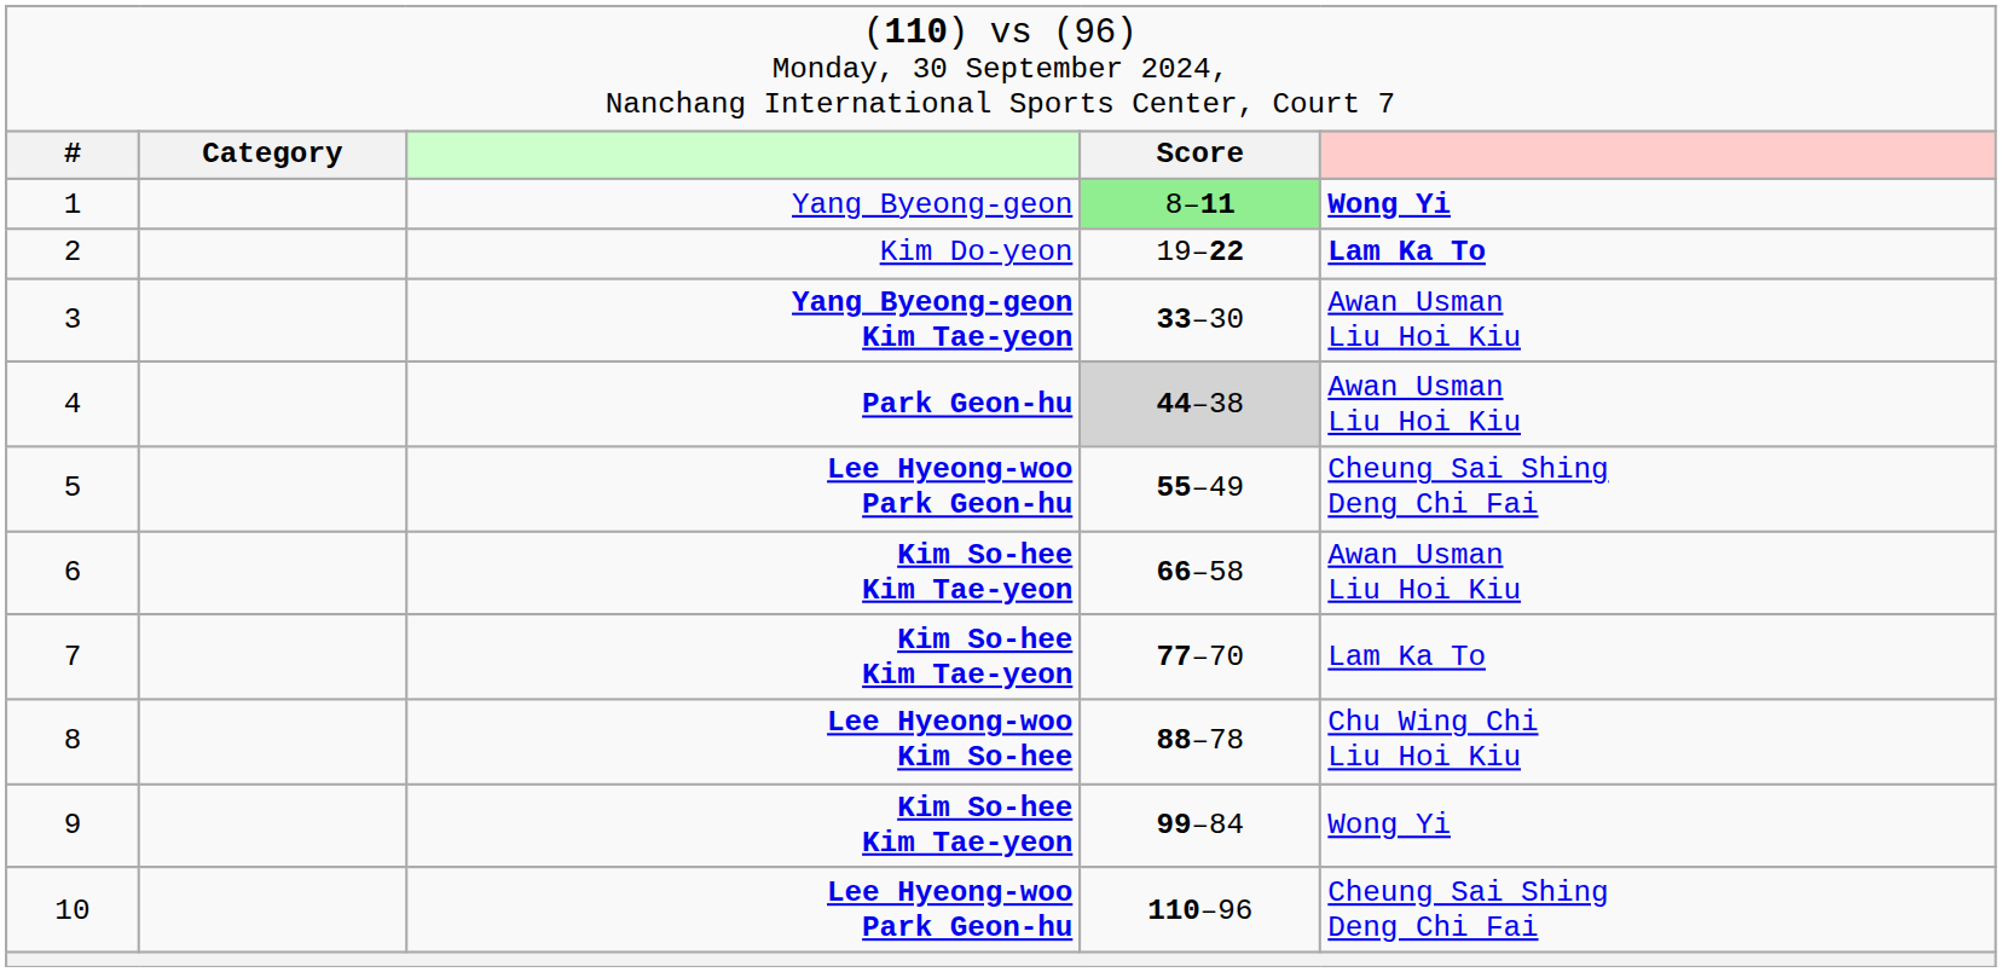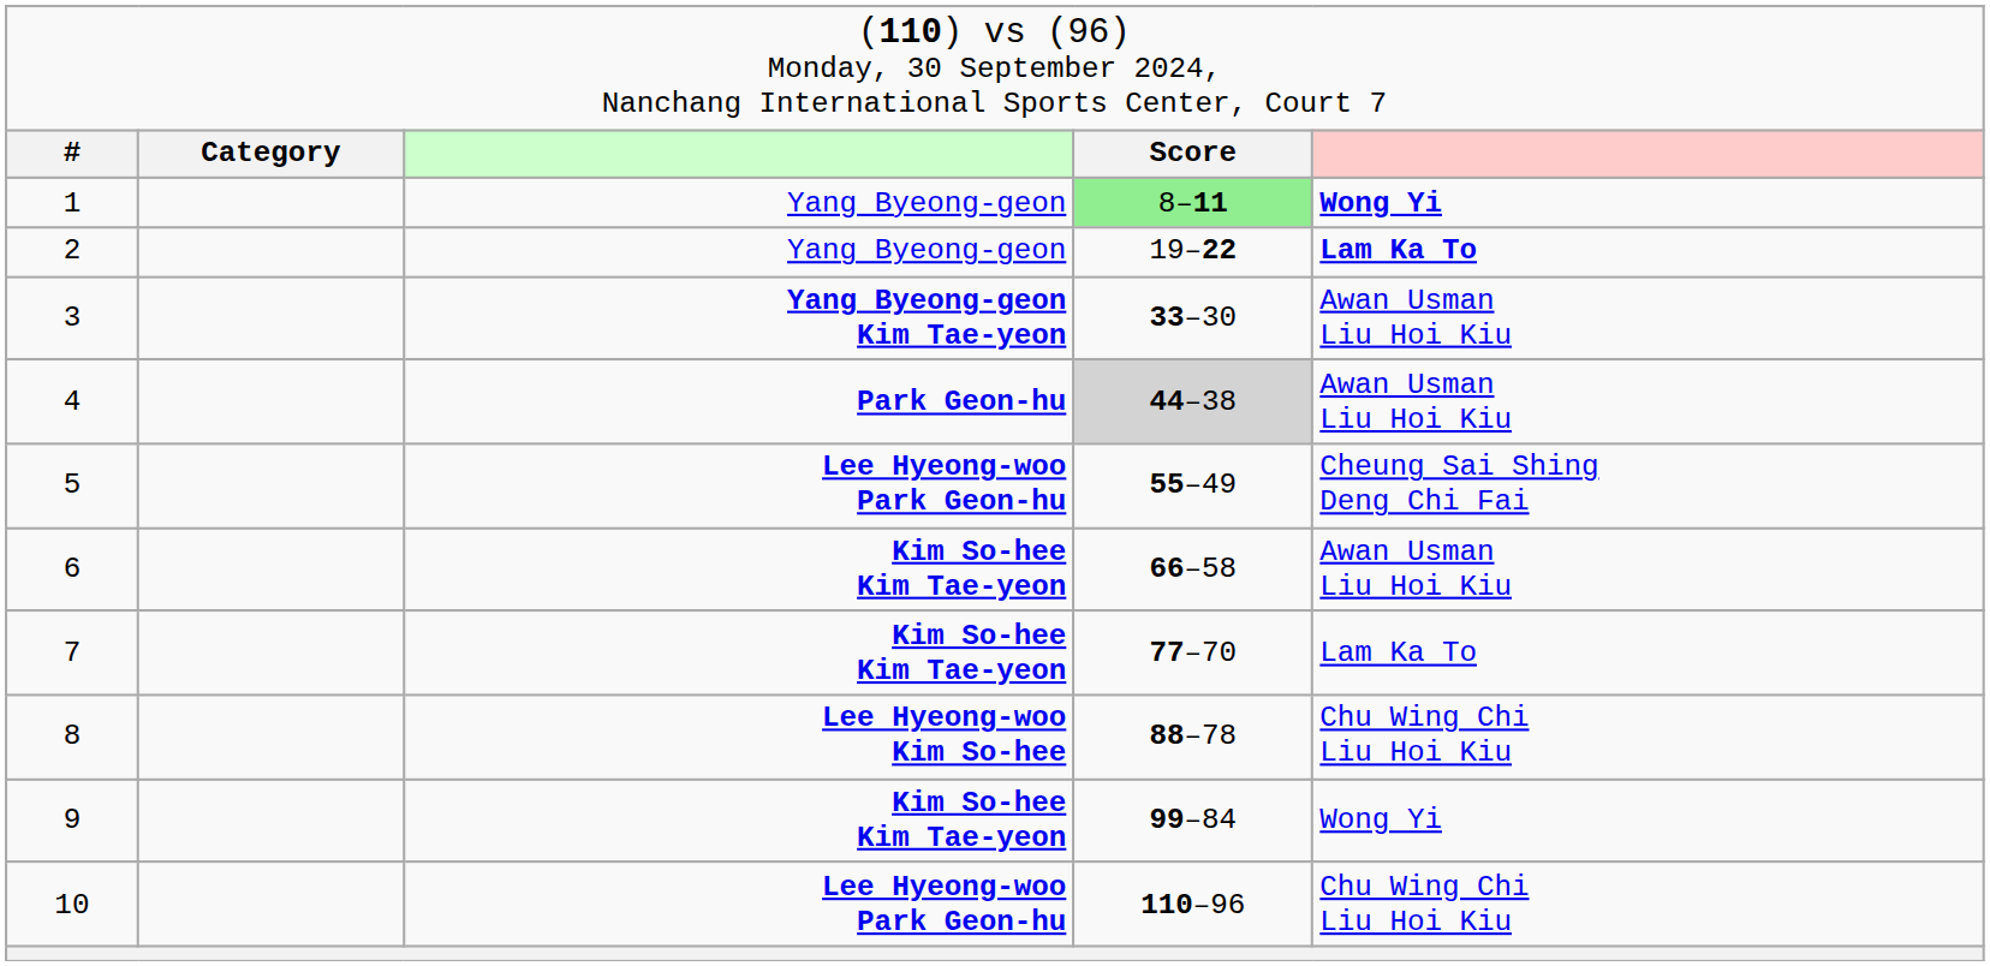 <table class="wikitable mw-collapsible mw-collapsed" style="font-size:90%; text-align:center" width="90%">
 <tr>
 <td colspan="5"><big>(<strong>110</strong>) <strong></strong> vs  (96)</big><br>Monday, 30 September 2024, <br>Nanchang International Sports Center, Court 7</td>
 </tr>
 <tr>
 <th width="25">#</th>
 <th width="50">Category</th>
 <th style="background-color:#CCFFCC" width="150"></th>
 <th width="50">Score<br></th>
 <th style="background-color:#FFCCCC" width="150" width="150"></th>
 </tr>
 <tr>
 <td>1</td>
 <td></td>
 <td align="right"><a href='#'>Yang Byeong-geon</a> </td>
 <td style="background: lightgreen;">8–<strong>11</strong><br></td>
 <td align="left"><strong> <a href='#'>Wong Yi</a></strong></td>
 </tr>
 <tr>
 <td>2</td>
 <td></td>
-<td align="right"><a href='#'>Kim Do-yeon</a> </td>
+<td align="right"><a href='#'>Yang Byeong-geon</a> </td>
 <td>19–<strong>22</strong><br></td>
 <td align="left"><strong> <a href='#'>Lam Ka To</a></strong></td>
 </tr>
 <tr>
 <td>3</td>
 <td></td>
 <td align="right"><strong><a href='#'>Yang Byeong-geon</a> <br><a href='#'>Kim Tae-yeon</a> </strong></td>
 <td><strong>33</strong>–30<br></td>
 <td align="left"> <a href='#'>Awan Usman</a><br> <a href='#'>Liu Hoi Kiu</a></td>
 </tr>
 <tr>
 <td>4</td>
 <td></td>
 <td align="right"><strong><a href='#'>Park Geon-hu</a> </strong></td>
 <td style="background: lightgrey;"><strong>44</strong>–38<br></td>
 <td align="left"> <a href='#'>Awan Usman</a><br> <a href='#'>Liu Hoi Kiu</a></td>
 </tr>
 <tr>
 <td>5</td>
 <td></td>
 <td align="right"><strong><a href='#'>Lee Hyeong-woo</a> <br><a href='#'>Park Geon-hu</a> </strong></td>
 <td><strong>55</strong>–49<br></td>
 <td align="left"> <a href='#'>Cheung Sai Shing</a><br> <a href='#'>Deng Chi Fai</a></td>
 </tr>
 <tr>
 <td>6</td>
 <td></td>
 <td align="right"><strong><a href='#'>Kim So-hee</a> <br><a href='#'>Kim Tae-yeon</a> </strong></td>
 <td><strong>66</strong>–58<br></td>
 <td align="left"> <a href='#'>Awan Usman</a><br> <a href='#'>Liu Hoi Kiu</a></td>
 </tr>
 <tr>
 <td>7</td>
 <td></td>
 <td align="right"><strong><a href='#'>Kim So-hee</a> <br><a href='#'>Kim Tae-yeon</a> </strong></td>
 <td><strong>77</strong>–70<br></td>
 <td align="left"> <a href='#'>Lam Ka To</a></td>
 </tr>
 <tr>
 <td>8</td>
 <td></td>
 <td align="right"><strong><a href='#'>Lee Hyeong-woo</a> <br><a href='#'>Kim So-hee</a> </strong></td>
 <td><strong>88</strong>–78<br></td>
 <td align="left"> <a href='#'>Chu Wing Chi</a><br> <a href='#'>Liu Hoi Kiu</a></td>
 </tr>
 <tr>
 <td>9</td>
 <td></td>
 <td align="right"><strong><a href='#'>Kim So-hee</a> <br><a href='#'>Kim Tae-yeon</a> </strong></td>
 <td><strong>99</strong>–84<br></td>
 <td align="left"> <a href='#'>Wong Yi</a></td>
 </tr>
 <tr>
 <td>10</td>
 <td></td>
 <td align="right"><strong><a href='#'>Lee Hyeong-woo</a> <br><a href='#'>Park Geon-hu</a> </strong></td>
 <td><strong>110</strong>–96<br></td>
-<td align="left"> <a href='#'>Cheung Sai Shing</a><br> <a href='#'>Deng Chi Fai</a></td>
+<td align="left"> <a href='#'>Chu Wing Chi</a><br> <a href='#'>Liu Hoi Kiu</a></td>
 </tr>
 <tr>
 <th colspan="5"></th>
 </tr>
 </table>
